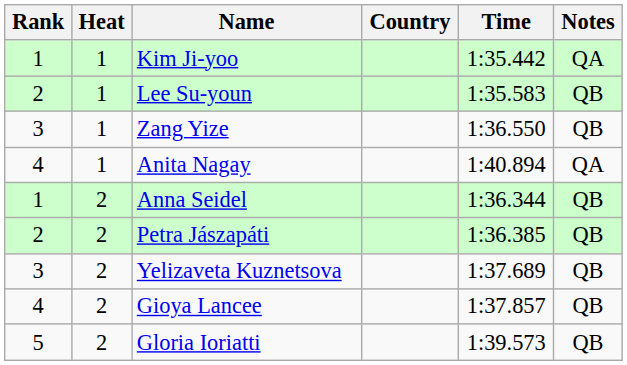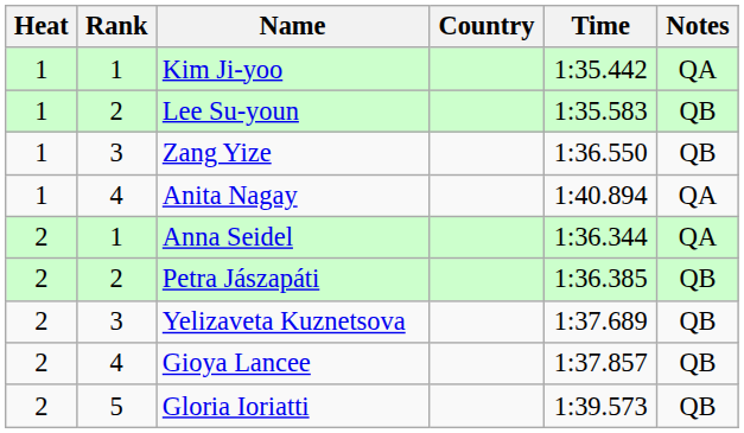 <table class="wikitable sortable" style="text-align:center" width=50%>
 <tr>
+<th>Heat</th>
 <th>Rank</th>
-<th>Heat</th>
 <th>Name</th>
 <th>Country</th>
 <th>Time</th>
 <th>Notes</th>
 </tr>
 <tr bgcolor=ccffcc>
 <td>1</td>
 <td>1</td>
 <td align=left><a href='#'>Kim Ji-yoo</a></td>
 <td align=left></td>
 <td>1:35.442</td>
 <td>QA</td>
 </tr>
 <tr bgcolor=ccffcc>
+<td>1</td>
 <td>2</td>
-<td>1</td>
 <td align=left><a href='#'>Lee Su-youn</a></td>
 <td align=left></td>
 <td>1:35.583</td>
 <td>QB</td>
 </tr>
 <tr>
+<td>1</td>
 <td>3</td>
-<td>1</td>
 <td align=left><a href='#'>Zang Yize</a></td>
 <td align=left></td>
 <td>1:36.550</td>
 <td>QB</td>
 </tr>
 <tr>
+<td>1</td>
 <td>4</td>
-<td>1</td>
 <td align=left><a href='#'>Anita Nagay</a></td>
 <td align=left></td>
 <td>1:40.894</td>
 <td>QA</td>
 </tr>
 <tr bgcolor=ccffcc>
+<td>2</td>
 <td>1</td>
-<td>2</td>
 <td align=left><a href='#'>Anna Seidel</a></td>
 <td align=left></td>
 <td>1:36.344</td>
-<td>QB</td>
+<td>QA</td>
 </tr>
 <tr bgcolor=ccffcc>
 <td>2</td>
 <td>2</td>
 <td align=left><a href='#'>Petra Jászapáti</a></td>
 <td align=left></td>
 <td>1:36.385</td>
 <td>QB</td>
 </tr>
 <tr>
+<td>2</td>
 <td>3</td>
-<td>2</td>
 <td align=left><a href='#'>Yelizaveta Kuznetsova</a></td>
 <td align=left></td>
 <td>1:37.689</td>
 <td>QB</td>
 </tr>
 <tr>
+<td>2</td>
 <td>4</td>
-<td>2</td>
 <td align=left><a href='#'>Gioya Lancee</a></td>
 <td align=left></td>
 <td>1:37.857</td>
 <td>QB</td>
 </tr>
 <tr>
+<td>2</td>
 <td>5</td>
-<td>2</td>
 <td align=left><a href='#'>Gloria Ioriatti</a></td>
 <td align=left></td>
 <td>1:39.573</td>
 <td>QB</td>
 </tr>
 </table>
